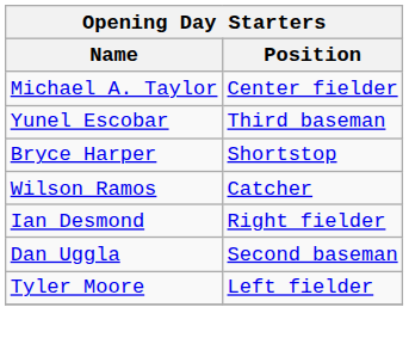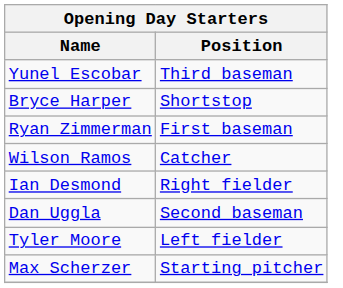 <table class="wikitable" style="text-align:left">
 <tr>
 <th colspan="2">Opening Day Starters</th>
 </tr>
 <tr>
 <th>Name</th>
 <th>Position</th>
 </tr>
 <tr>
-<td><a href='#'>Michael A. Taylor</a></td>
-<td><a href='#'>Center fielder</a></td>
-</tr>
-<tr>
 <td><a href='#'>Yunel Escobar</a></td>
 <td><a href='#'>Third baseman</a></td>
 </tr>
 <tr>
 <td><a href='#'>Bryce Harper</a></td>
 <td><a href='#'>Shortstop</a></td>
+</tr>
+<tr>
+<td><a href='#'>Ryan Zimmerman</a></td>
+<td><a href='#'>First baseman</a></td>
 </tr>
 <tr>
 <td><a href='#'>Wilson Ramos</a></td>
 <td><a href='#'>Catcher</a></td>
 </tr>
 <tr>
 <td><a href='#'>Ian Desmond</a></td>
 <td><a href='#'>Right fielder</a></td>
 </tr>
 <tr>
 <td><a href='#'>Dan Uggla</a></td>
 <td><a href='#'>Second baseman</a></td>
 </tr>
 <tr>
 <td><a href='#'>Tyler Moore</a></td>
 <td><a href='#'>Left fielder</a></td>
 </tr>
 <tr>
+<td><a href='#'>Max Scherzer</a></td>
+<td><a href='#'>Starting pitcher</a></td>
+</tr>
+<tr>
 </tr>
 </table>
